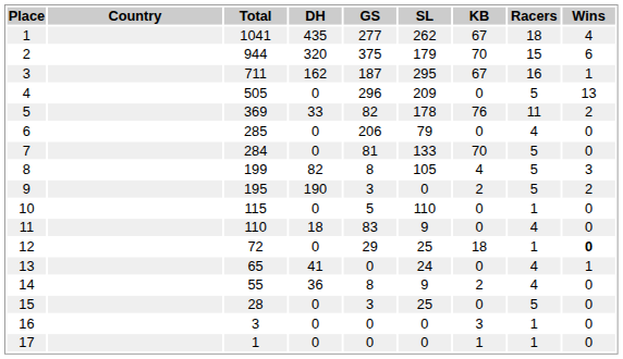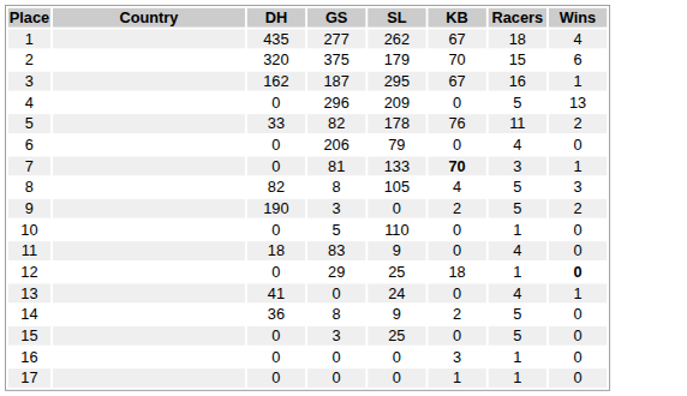 <table border="0" style="border: 1px solid #999; background-color:#FFFFFF; text-align:center; font-size:86%; line-height:15px;">
 <tr align="center" bgcolor="#CCCCCC">
 <th width=35>Place</th>
 <th width=170>Country</th>
-<th width=60>Total</th>
 <th width=50>DH</th>
 <th width=50>GS</th>
 <th width=50>SL</th>
 <th width=50>KB</th>
 <th width=50>Racers</th>
 <th width=50>Wins</th>
 </tr>
 <tr bgcolor="#EFEFEF">
 <td>1</td>
 <td align="left"></td>
-<td>1041</td>
 <td>435</td>
 <td>277</td>
 <td>262</td>
 <td>67</td>
 <td>18</td>
 <td>4</td>
 </tr>
 <tr>
 <td>2</td>
 <td align="left"></td>
-<td>944</td>
 <td>320</td>
 <td>375</td>
 <td>179</td>
 <td>70</td>
 <td>15</td>
 <td>6</td>
 </tr>
 <tr bgcolor="#EFEFEF">
 <td>3</td>
 <td align="left"></td>
-<td>711</td>
 <td>162</td>
 <td>187</td>
 <td>295</td>
 <td>67</td>
 <td>16</td>
 <td>1</td>
 </tr>
 <tr>
 <td>4</td>
 <td align="left"></td>
-<td>505</td>
 <td>0</td>
 <td>296</td>
 <td>209</td>
 <td>0</td>
 <td>5</td>
 <td>13</td>
 </tr>
 <tr bgcolor="#EFEFEF">
 <td>5</td>
 <td align="left"></td>
-<td>369</td>
 <td>33</td>
 <td>82</td>
 <td>178</td>
 <td>76</td>
 <td>11</td>
 <td>2</td>
 </tr>
 <tr>
 <td>6</td>
 <td align="left"></td>
-<td>285</td>
 <td>0</td>
 <td>206</td>
 <td>79</td>
 <td>0</td>
 <td>4</td>
 <td>0</td>
 </tr>
 <tr bgcolor="#EFEFEF">
 <td>7</td>
 <td align="left"></td>
-<td>284</td>
 <td>0</td>
 <td>81</td>
 <td>133</td>
-<td>70</td>
-<td>5</td>
-<td>0</td>
+<td><strong>70</strong></td>
+<td>3</td>
+<td>1</td>
 </tr>
 <tr>
 <td>8</td>
 <td align="left"></td>
-<td>199</td>
 <td>82</td>
 <td>8</td>
 <td>105</td>
 <td>4</td>
 <td>5</td>
 <td>3</td>
 </tr>
 <tr bgcolor="#EFEFEF">
 <td>9</td>
 <td align="left"></td>
-<td>195</td>
 <td>190</td>
 <td>3</td>
 <td>0</td>
 <td>2</td>
 <td>5</td>
 <td>2</td>
 </tr>
 <tr>
 <td>10</td>
 <td align="left"></td>
-<td>115</td>
 <td>0</td>
 <td>5</td>
 <td>110</td>
 <td>0</td>
 <td>1</td>
 <td>0</td>
 </tr>
 <tr bgcolor="#EFEFEF">
 <td>11</td>
 <td align="left"></td>
-<td>110</td>
 <td>18</td>
 <td>83</td>
 <td>9</td>
 <td>0</td>
 <td>4</td>
 <td>0</td>
 </tr>
 <tr>
 <td>12</td>
 <td align="left"></td>
-<td>72</td>
 <td>0</td>
 <td>29</td>
 <td>25</td>
 <td>18</td>
 <td>1</td>
 <td><strong>0</strong></td>
 </tr>
 <tr bgcolor="#EFEFEF">
 <td>13</td>
 <td align="left"></td>
-<td>65</td>
 <td>41</td>
 <td>0</td>
 <td>24</td>
 <td>0</td>
 <td>4</td>
 <td>1</td>
 </tr>
 <tr>
 <td>14</td>
 <td align="left"></td>
-<td>55</td>
 <td>36</td>
 <td>8</td>
 <td>9</td>
 <td>2</td>
-<td>4</td>
+<td>5</td>
 <td>0</td>
 </tr>
 <tr bgcolor="#EFEFEF">
 <td>15</td>
 <td align="left"></td>
-<td>28</td>
 <td>0</td>
 <td>3</td>
 <td>25</td>
 <td>0</td>
 <td>5</td>
 <td>0</td>
 </tr>
 <tr>
 <td>16</td>
 <td align="left"></td>
-<td>3</td>
 <td>0</td>
 <td>0</td>
 <td>0</td>
 <td>3</td>
 <td>1</td>
 <td>0</td>
 </tr>
 <tr bgcolor="#EFEFEF">
 <td>17</td>
 <td align="left"></td>
-<td>1</td>
 <td>0</td>
 <td>0</td>
 <td>0</td>
 <td>1</td>
 <td>1</td>
 <td>0</td>
 </tr>
 </table>
